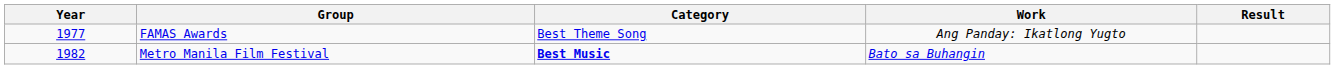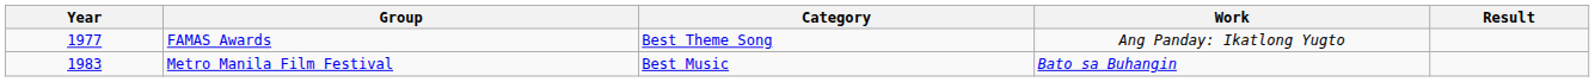 <table | width="90%" class="wikitable sortable">
 <tr>
 <th width="10%">Year</th>
 <th width="30%">Group</th>
 <th width="25%">Category</th>
 <th width="25%">Work</th>
 <th width="10%">Result</th>
 </tr>
 <tr>
 <td align="center"><a href='#'>1977</a></td>
 <td align="left"><a href='#'>FAMAS Awards</a></td>
 <td align="left"><a href='#'>Best Theme Song</a></td>
 <td align="center"><em>Ang Panday: Ikatlong Yugto</em></td>
 <td></td>
 </tr>
 <tr>
-<td align="center"><a href='#'>1982</a></td>
+<td align="center"><a href='#'>1983</a></td>
 <td align="left"><a href='#'>Metro Manila Film Festival</a></td>
-<td align="left"><strong><a href='#'>Best Music</a></strong></td>
+<td align="left"><a href='#'>Best Music</a></td>
 <td><em><a href='#'>Bato sa Buhangin</a></em></td>
 <td></td>
 </tr>
 </table>
